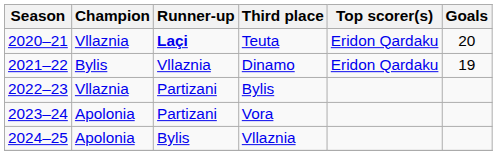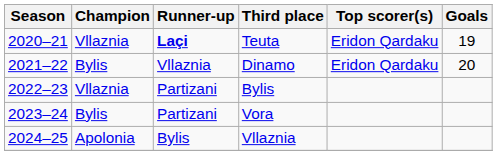 <table class="wikitable sortable">
 <tr>
 <th>Season</th>
 <th>Champion</th>
 <th>Runner-up</th>
 <th>Third place</th>
 <th>Top scorer(s)</th>
 <th>Goals</th>
 </tr>
 <tr>
 <td align="center"><a href='#'>2020–21</a></td>
 <td><a href='#'>Vllaznia</a></td>
 <td><strong><a href='#'>Laçi</a></strong></td>
 <td><a href='#'>Teuta</a></td>
 <td><a href='#'>Eridon Qardaku</a></td>
-<td align="center">20</td>
+<td align="center">19</td>
 </tr>
 <tr>
 <td align="center"><a href='#'>2021–22</a></td>
 <td><a href='#'>Bylis</a></td>
 <td><a href='#'>Vllaznia</a></td>
 <td><a href='#'>Dinamo</a></td>
 <td><a href='#'>Eridon Qardaku</a></td>
-<td align="center">19</td>
+<td align="center">20</td>
 </tr>
 <tr>
 <td align="center"><a href='#'>2022–23</a></td>
 <td><a href='#'>Vllaznia</a></td>
 <td><a href='#'>Partizani</a></td>
 <td><a href='#'>Bylis</a></td>
 <td></td>
 <td align="center"></td>
 </tr>
 <tr>
 <td align="center"><a href='#'>2023–24</a></td>
-<td><a href='#'>Apolonia</a></td>
+<td><a href='#'>Bylis</a></td>
 <td><a href='#'>Partizani</a></td>
 <td><a href='#'>Vora</a></td>
 <td></td>
 <td align="center"></td>
 </tr>
 <tr>
 <td align="center"><a href='#'>2024–25</a></td>
 <td><a href='#'>Apolonia</a></td>
 <td><a href='#'>Bylis</a></td>
 <td><a href='#'>Vllaznia</a></td>
 <td></td>
 <td align="center"></td>
 </tr>
 <tr>
 </tr>
 </table>
